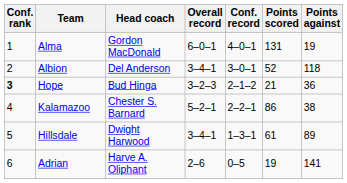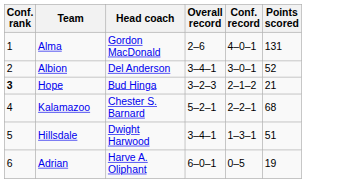 <table class="sortable wikitable".>
 <tr>
 <th width="25">Conf. rank</th>
 <th width="100">Team</th>
 <th width="115">Head coach</th>
 <th width="50">Overall record</th>
 <th width="50">Conf. record</th>
 <th width="50">Points scored</th>
-<th width="50">Points against</th>
 </tr>
 <tr align="left" bgcolor="">
 <td>1</td>
 <td><a href='#'>Alma</a></td>
 <td><a href='#'>Gordon MacDonald</a></td>
-<td>6–0–1</td>
+<td>2–6</td>
 <td>4–0–1</td>
 <td>131</td>
-<td>19</td>
 </tr>
 <tr align="left" bgcolor="">
 <td>2</td>
 <td><a href='#'>Albion</a></td>
 <td><a href='#'>Del Anderson</a></td>
 <td>3–4–1</td>
 <td>3–0–1</td>
 <td>52</td>
-<td>118</td>
 </tr>
 <tr align="left" bgcolor="">
 <td><strong>3</strong></td>
 <td><a href='#'>Hope</a></td>
 <td><a href='#'>Bud Hinga</a></td>
 <td>3–2–3</td>
 <td>2–1–2</td>
 <td>21</td>
-<td>36</td>
 </tr>
 <tr align="left" bgcolor="">
 <td>4</td>
 <td><a href='#'>Kalamazoo</a></td>
 <td><a href='#'>Chester S. Barnard</a></td>
 <td>5–2–1</td>
 <td>2–2–1</td>
-<td>86</td>
-<td>38</td>
+<td>68</td>
 </tr>
 <tr align="left" bgcolor="">
 <td>5</td>
 <td><a href='#'>Hillsdale</a></td>
 <td><a href='#'>Dwight Harwood</a></td>
 <td>3–4–1</td>
 <td>1–3–1</td>
-<td>61</td>
-<td>89</td>
+<td>51</td>
 </tr>
 <tr align="left" bgcolor="">
 <td>6</td>
 <td><a href='#'>Adrian</a></td>
 <td><a href='#'>Harve A. Oliphant</a></td>
-<td>2–6</td>
+<td>6–0–1</td>
 <td>0–5</td>
 <td>19</td>
-<td>141</td>
 </tr>
 </table>
